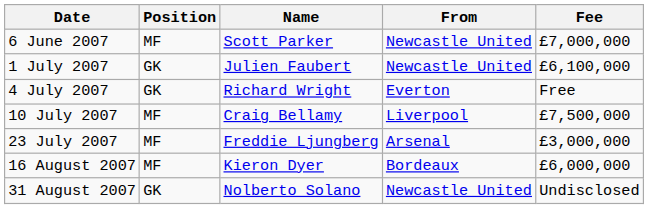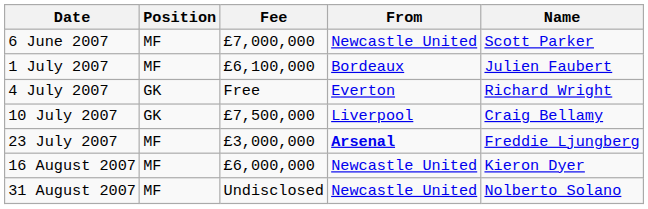 <table class="wikitable">
 <tr>
 <th>Date</th>
 <th>Position</th>
+<th>Fee</th>
+<th>From</th>
 <th>Name</th>
-<th>From</th>
-<th>Fee</th>
 </tr>
 <tr>
 <td>6 June 2007</td>
 <td>MF</td>
+<td>£7,000,000</td>
+<td><a href='#'>Newcastle United</a></td>
 <td> <a href='#'>Scott Parker</a></td>
-<td><a href='#'>Newcastle United</a></td>
-<td>£7,000,000</td>
 </tr>
 <tr>
 <td>1 July 2007</td>
-<td>GK</td>
+<td>MF</td>
+<td>£6,100,000</td>
+<td><a href='#'>Bordeaux</a></td>
 <td> <a href='#'>Julien Faubert</a></td>
-<td><a href='#'>Newcastle United</a></td>
-<td>£6,100,000</td>
 </tr>
 <tr>
 <td>4 July 2007</td>
 <td>GK</td>
+<td>Free</td>
+<td><a href='#'>Everton</a></td>
 <td> <a href='#'>Richard Wright</a></td>
-<td><a href='#'>Everton</a></td>
-<td>Free</td>
 </tr>
 <tr>
 <td>10 July 2007</td>
-<td>MF</td>
+<td>GK</td>
+<td>£7,500,000</td>
+<td><a href='#'>Liverpool</a></td>
 <td> <a href='#'>Craig Bellamy</a></td>
-<td><a href='#'>Liverpool</a></td>
-<td>£7,500,000</td>
 </tr>
 <tr>
 <td>23 July 2007</td>
 <td>MF</td>
+<td>£3,000,000</td>
+<td><strong><a href='#'>Arsenal</a></strong></td>
 <td> <a href='#'>Freddie Ljungberg</a></td>
-<td><a href='#'>Arsenal</a></td>
-<td>£3,000,000</td>
 </tr>
 <tr>
 <td>16 August 2007</td>
 <td>MF</td>
+<td>£6,000,000</td>
+<td><a href='#'>Newcastle United</a></td>
 <td> <a href='#'>Kieron Dyer</a></td>
-<td><a href='#'>Bordeaux</a></td>
-<td>£6,000,000</td>
 </tr>
 <tr>
 <td>31 August 2007</td>
-<td>GK</td>
+<td>MF</td>
+<td>Undisclosed</td>
+<td><a href='#'>Newcastle United</a></td>
 <td> <a href='#'>Nolberto Solano</a></td>
-<td><a href='#'>Newcastle United</a></td>
-<td>Undisclosed</td>
 </tr>
 </table>
